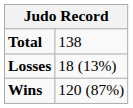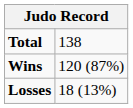 <table class="wikitable">
 <tr>
 <th colspan="2">Judo Record</th>
 </tr>
 <tr>
 <td><strong>Total</strong></td>
 <td>138</td>
 </tr>
 <tr>
+<td><strong>Wins</strong></td>
+<td>120 (87%)</td>
+</tr>
+<tr>
 <td><strong>Losses</strong></td>
 <td>18 (13%)</td>
 </tr>
-<tr>
-<td><strong>Wins</strong></td>
-<td>120 (87%)</td>
-</tr>
 </table>
